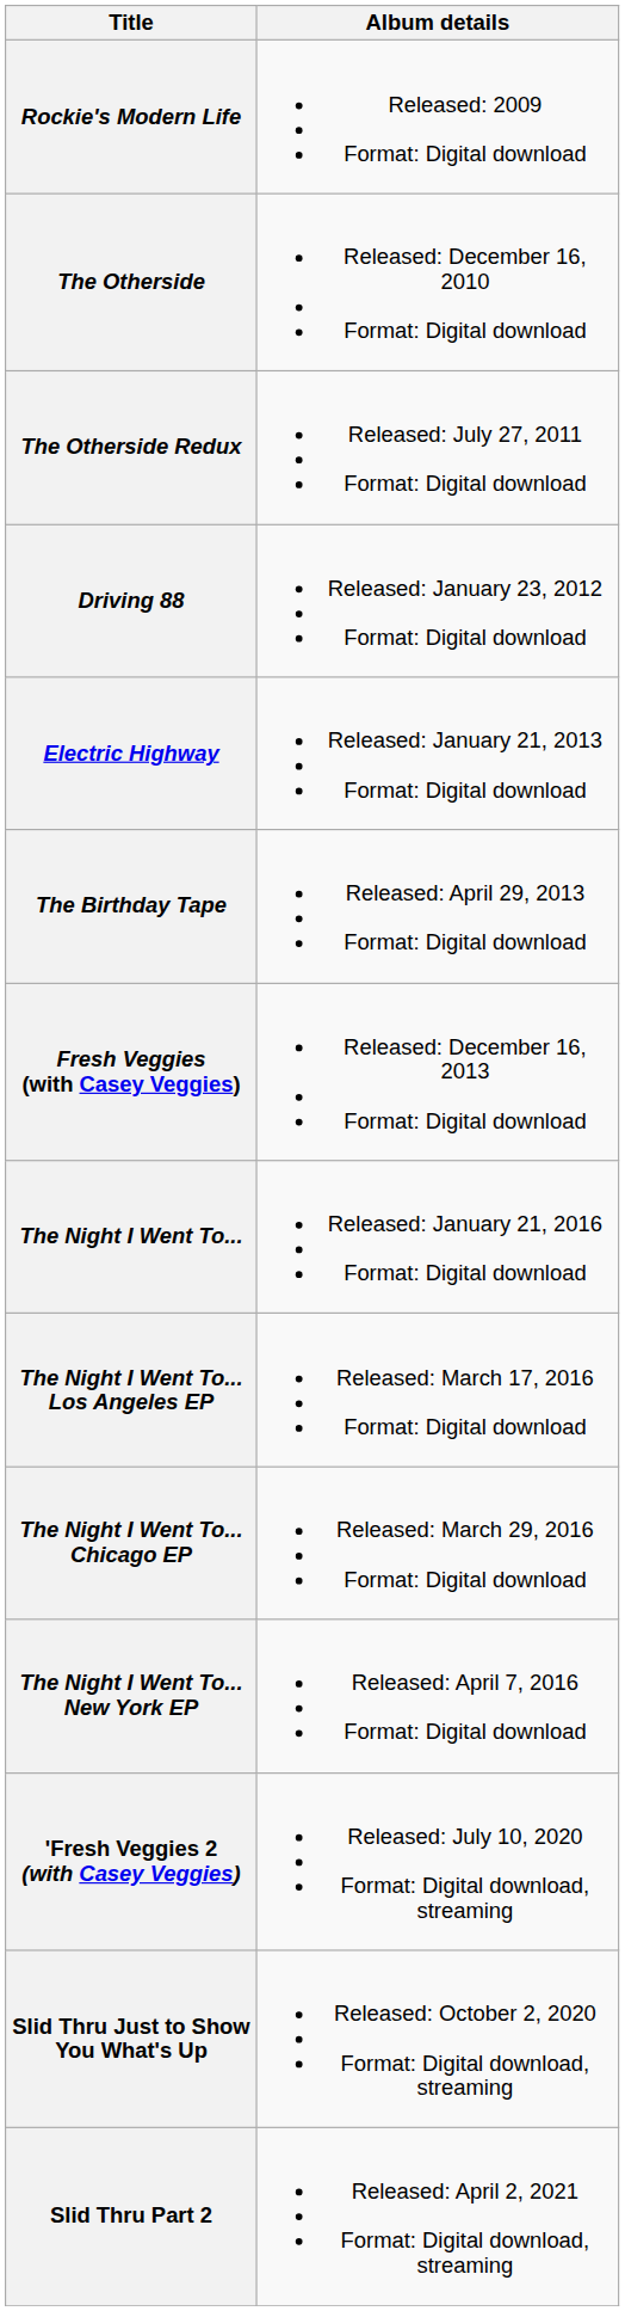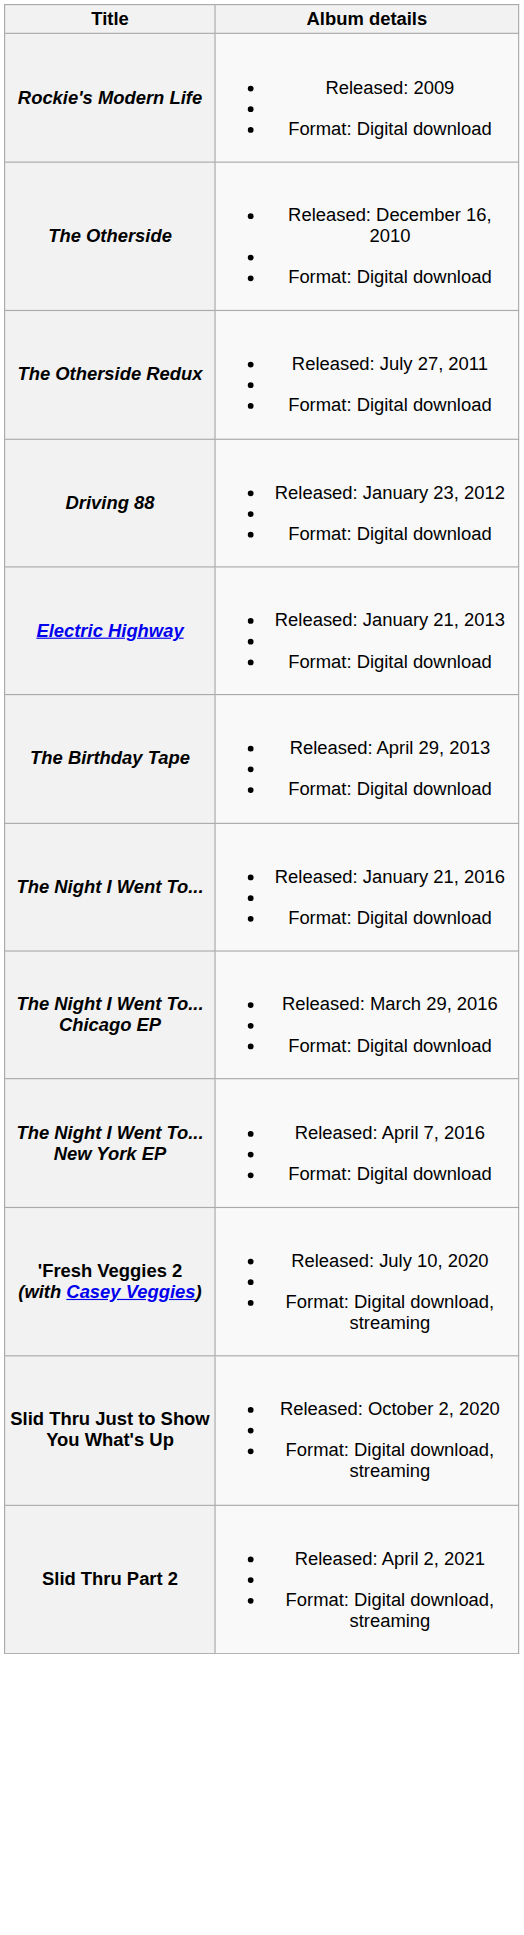 <table class="wikitable plainrowheaders" style="text-align:center;">
 <tr>
 <th scope="col" style="width:11em;">Title</th>
 <th scope="col" style="width:16em;">Album details</th>
 </tr>
 <tr>
 <th scope="row"><em>Rockie's Modern Life</em></th>
 <td><br><ul><li>Released: 2009</li><li></li><li>Format: Digital download</li></ul></td>
 </tr>
 <tr>
 <th scope="row"><em>The Otherside</em></th>
 <td><br><ul><li>Released: December 16, 2010</li><li></li><li>Format: Digital download</li></ul></td>
 </tr>
 <tr>
 <th scope="row"><em>The Otherside Redux</em></th>
 <td><br><ul><li>Released: July 27, 2011</li><li></li><li>Format: Digital download</li></ul></td>
 </tr>
 <tr>
 <th scope="row"><em>Driving 88</em></th>
 <td><br><ul><li>Released: January 23, 2012</li><li></li><li>Format: Digital download</li></ul></td>
 </tr>
 <tr>
 <th scope="row"><em><a href='#'>Electric Highway</a></em></th>
 <td><br><ul><li>Released: January 21, 2013</li><li></li><li>Format: Digital download</li></ul></td>
 </tr>
 <tr>
 <th scope="row"><em>The Birthday Tape</em></th>
 <td><br><ul><li>Released: April 29, 2013</li><li></li><li>Format: Digital download</li></ul></td>
 </tr>
 <tr>
-<th scope="row"><em>Fresh Veggies</em><br><span>(with <a href='#'>Casey Veggies</a>)</span></th>
-<td><br><ul><li>Released: December 16, 2013</li><li></li><li>Format: Digital download</li></ul></td>
-</tr>
-<tr>
 <th scope="row"><em>The Night I Went To...</em></th>
 <td><br><ul><li>Released: January 21, 2016</li><li></li><li>Format: Digital download</li></ul></td>
-</tr>
-<tr>
-<th scope="row"><em>The Night I Went To... Los Angeles EP</em></th>
-<td><br><ul><li>Released: March 17, 2016</li><li></li><li>Format: Digital download</li></ul></td>
 </tr>
 <tr>
 <th scope="row"><em>The Night I Went To... Chicago EP</em></th>
 <td><br><ul><li>Released: March 29, 2016</li><li></li><li>Format: Digital download</li></ul></td>
 </tr>
 <tr>
 <th scope="row"><em>The Night I Went To... New York EP</em></th>
 <td><br><ul><li>Released: April 7, 2016</li><li></li><li>Format: Digital download</li></ul></td>
 </tr>
 <tr>
 <th scope="row">'Fresh Veggies 2<em><br><span>(with <a href='#'>Casey Veggies</a>)</span></th>
 <td><br><ul><li>Released: July 10, 2020</li><li></li><li>Format: Digital download, streaming</li></ul></td>
 </tr>
 <tr>
 <th scope="row"></em>Slid Thru Just to Show You What's Up<em></th>
 <td><br><ul><li>Released: October 2, 2020</li><li></li><li>Format: Digital download, streaming</li></ul></td>
 </tr>
 <tr>
 <th scope="row"></em>Slid Thru Part 2<em></th>
 <td><br><ul><li>Released: April 2, 2021</li><li></li><li>Format: Digital download, streaming</li></ul></td>
 </tr>
 </table>
